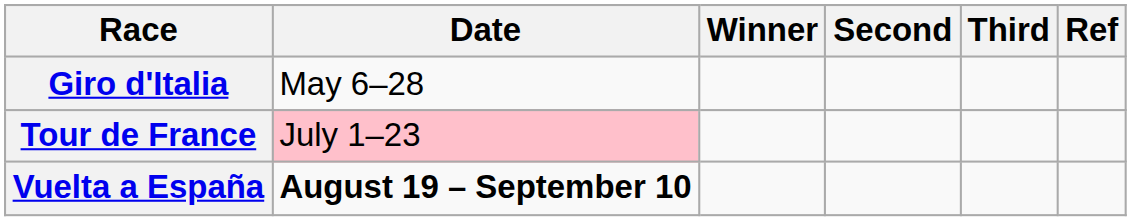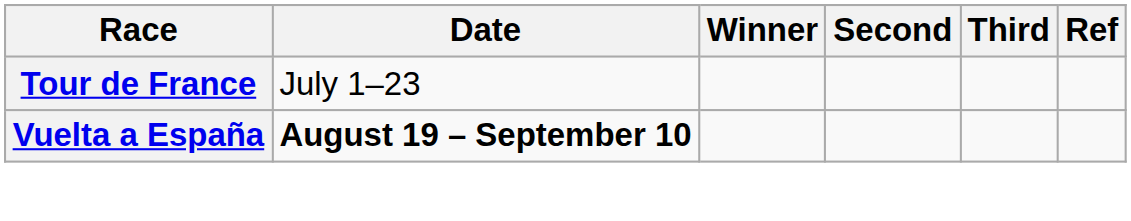 <table class="wikitable plainrowheaders">
 <tr>
 <th>Race</th>
 <th>Date</th>
 <th>Winner</th>
 <th>Second</th>
 <th>Third</th>
 <th>Ref</th>
 </tr>
 <tr>
-<th scope=row> <a href='#'>Giro d'Italia</a></th>
-<td>May 6–28</td>
-<td></td>
-<td></td>
-<td></td>
-<td></td>
-</tr>
-<tr>
 <th scope=row> <a href='#'>Tour de France</a></th>
-<td style="background: pink;">July 1–23</td>
+<td>July 1–23</td>
 <td></td>
 <td></td>
 <td></td>
 <td></td>
 </tr>
 <tr>
 <th scope=row> <a href='#'>Vuelta a España</a></th>
 <td><strong>August 19 – September 10</strong></td>
 <td></td>
 <td></td>
 <td></td>
 <td></td>
 </tr>
 </table>
